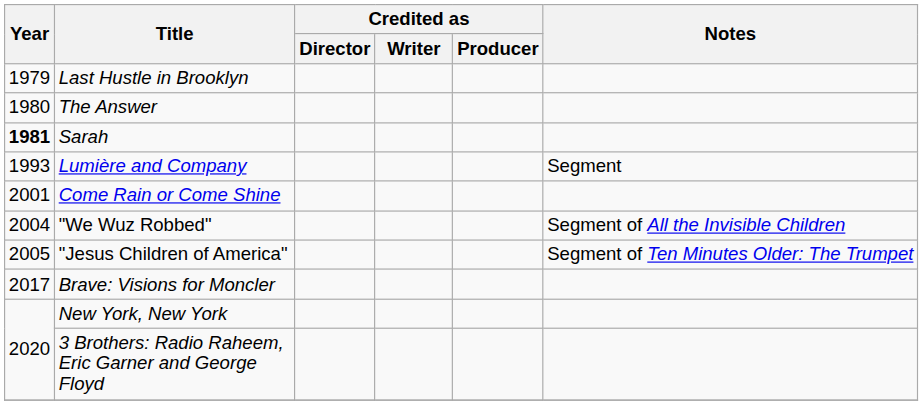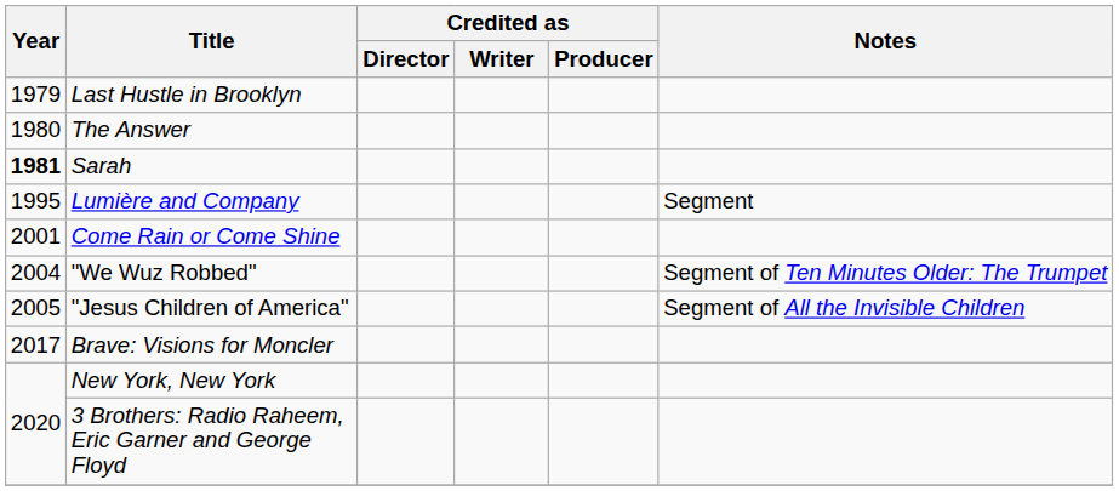 <table class="wikitable">
 <tr>
 <th rowspan="2" style="width:33px;">Year</th>
 <th rowspan="2" style="width:200px;">Title</th>
 <th colspan="3">Credited as</th>
 <th rowspan="2">Notes</th>
 </tr>
 <tr>
 <th width="60">Director</th>
 <th width="60">Writer</th>
 <th width="60">Producer</th>
 </tr>
 <tr>
 <td>1979</td>
 <td><em>Last Hustle in Brooklyn</em></td>
 <td></td>
 <td></td>
 <td></td>
 <td></td>
 </tr>
 <tr>
 <td>1980</td>
 <td><em>The Answer</em></td>
 <td></td>
 <td></td>
 <td></td>
 <td></td>
 </tr>
 <tr>
 <td><strong>1981</strong></td>
 <td><em>Sarah</em></td>
 <td></td>
 <td></td>
 <td></td>
 <td></td>
 </tr>
 <tr>
-<td>1993</td>
+<td>1995</td>
 <td><em><a href='#'>Lumière and Company</a></em></td>
 <td></td>
 <td></td>
 <td></td>
 <td>Segment</td>
 </tr>
 <tr>
 <td>2001</td>
 <td><em><a href='#'>Come Rain or Come Shine</a></em></td>
 <td></td>
 <td></td>
 <td></td>
 <td></td>
 </tr>
 <tr>
 <td>2004</td>
 <td>"We Wuz Robbed"</td>
 <td></td>
 <td></td>
 <td></td>
-<td>Segment of <em><a href='#'>All the Invisible Children</a></em></td>
+<td>Segment of <em><a href='#'>Ten Minutes Older: The Trumpet</a></em></td>
 </tr>
 <tr>
 <td>2005</td>
 <td>"Jesus Children of America"</td>
 <td></td>
 <td></td>
 <td></td>
-<td>Segment of <em><a href='#'>Ten Minutes Older: The Trumpet</a></em></td>
+<td>Segment of <em><a href='#'>All the Invisible Children</a></em></td>
 </tr>
 <tr>
 <td>2017</td>
 <td><em>Brave: Visions for Moncler</em></td>
 <td></td>
 <td></td>
 <td></td>
 <td></td>
 </tr>
 <tr>
 <td rowspan=2>2020</td>
 <td><em>New York, New York</em></td>
 <td></td>
 <td></td>
 <td></td>
 <td></td>
 </tr>
 <tr>
 <td><em>3 Brothers: Radio Raheem, Eric Garner and George Floyd</em></td>
 <td></td>
 <td></td>
 <td></td>
 <td></td>
 </tr>
 <tr>
 </tr>
 </table>
